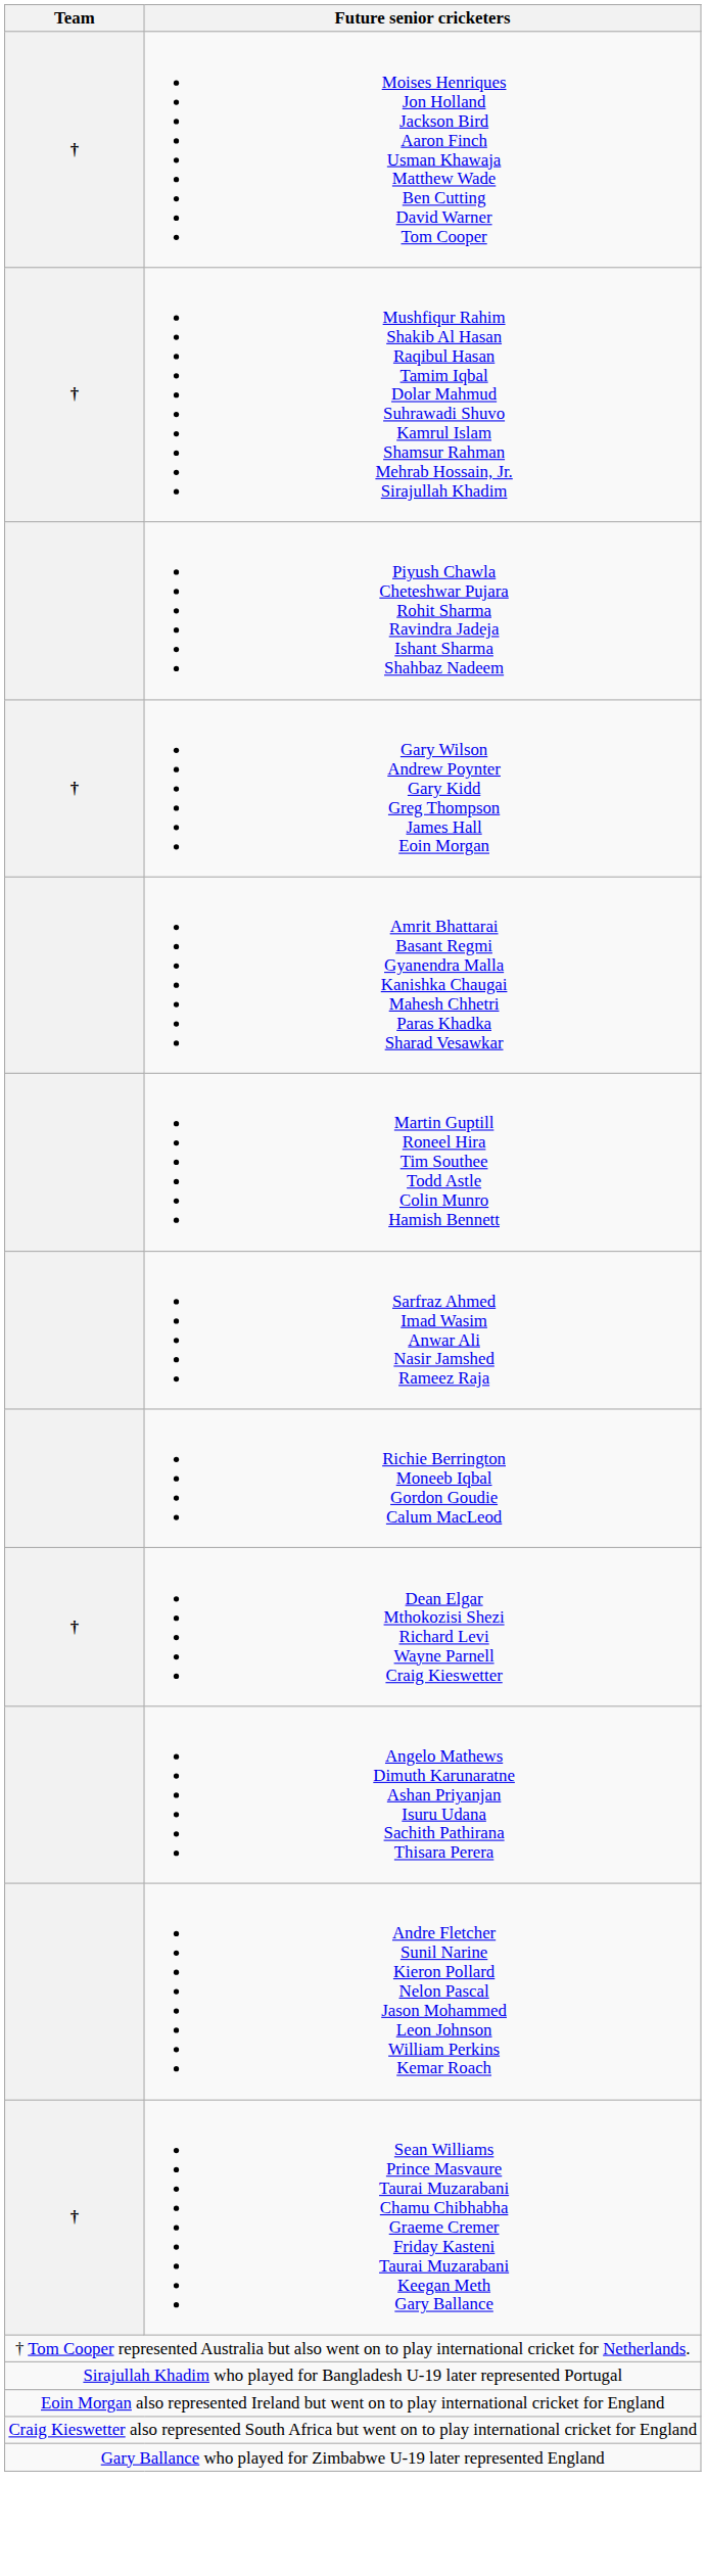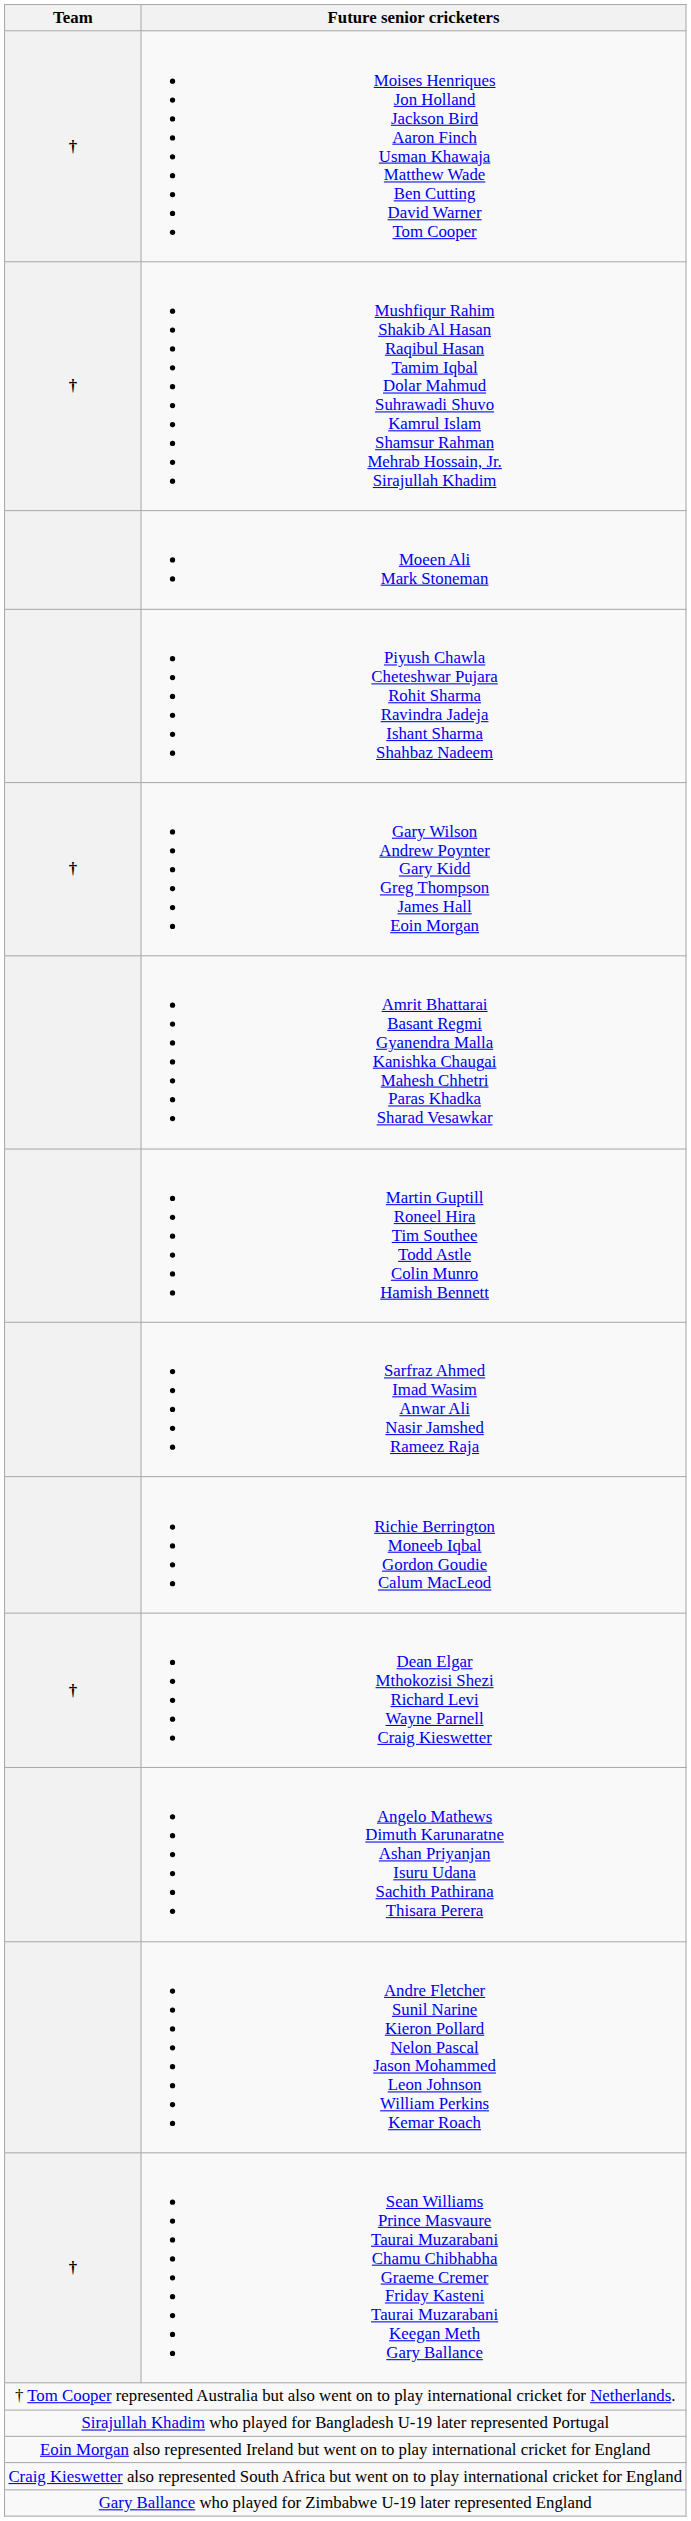 <table class="wikitable plainrowheaders" style="text-align:center;">
 <tr>
 <th scope="col">Team</th>
 <th scope="col">Future senior cricketers</th>
 </tr>
 <tr>
 <th>†</th>
 <td><br><ul><li><a href='#'>Moises Henriques</a></li><li><a href='#'>Jon Holland</a></li><li><a href='#'>Jackson Bird</a></li><li><a href='#'>Aaron Finch</a></li><li><a href='#'>Usman Khawaja</a></li><li><a href='#'>Matthew Wade</a></li><li><a href='#'>Ben Cutting</a></li><li><a href='#'>David Warner</a></li><li><a href='#'>Tom Cooper</a></li></ul></td>
 </tr>
 <tr>
 <th>†</th>
 <td><br><ul><li><a href='#'>Mushfiqur Rahim</a></li><li><a href='#'>Shakib Al Hasan</a></li><li><a href='#'>Raqibul Hasan</a></li><li><a href='#'>Tamim Iqbal</a></li><li><a href='#'>Dolar Mahmud</a></li><li><a href='#'>Suhrawadi Shuvo</a></li><li><a href='#'>Kamrul Islam</a></li><li><a href='#'>Shamsur Rahman</a></li><li><a href='#'>Mehrab Hossain, Jr.</a></li><li><a href='#'>Sirajullah Khadim</a></li></ul></td>
+</tr>
+<tr>
+<th></th>
+<td><br><ul><li><a href='#'>Moeen Ali</a></li><li><a href='#'>Mark Stoneman</a></li></ul></td>
 </tr>
 <tr>
 <th></th>
 <td><br><ul><li><a href='#'>Piyush Chawla</a></li><li><a href='#'>Cheteshwar Pujara</a></li><li><a href='#'>Rohit Sharma</a></li><li><a href='#'>Ravindra Jadeja</a></li><li><a href='#'>Ishant Sharma</a></li><li><a href='#'>Shahbaz Nadeem</a></li></ul></td>
 </tr>
 <tr>
 <th>†</th>
 <td><br><ul><li><a href='#'>Gary Wilson</a></li><li><a href='#'>Andrew Poynter</a></li><li><a href='#'>Gary Kidd</a></li><li><a href='#'>Greg Thompson</a></li><li><a href='#'>James Hall</a></li><li><a href='#'>Eoin Morgan</a></li></ul></td>
 </tr>
 <tr>
 <th></th>
 <td><br><ul><li><a href='#'>Amrit Bhattarai</a></li><li><a href='#'>Basant Regmi</a></li><li><a href='#'>Gyanendra Malla</a></li><li><a href='#'>Kanishka Chaugai</a></li><li><a href='#'>Mahesh Chhetri</a></li><li><a href='#'>Paras Khadka</a></li><li><a href='#'>Sharad Vesawkar</a></li></ul></td>
 </tr>
 <tr>
 <th></th>
 <td><br><ul><li><a href='#'>Martin Guptill</a></li><li><a href='#'>Roneel Hira</a></li><li><a href='#'>Tim Southee</a></li><li><a href='#'>Todd Astle</a></li><li><a href='#'>Colin Munro</a></li><li><a href='#'>Hamish Bennett</a></li></ul></td>
 </tr>
 <tr>
 <th></th>
 <td><br><ul><li><a href='#'>Sarfraz Ahmed</a></li><li><a href='#'>Imad Wasim</a></li><li><a href='#'>Anwar Ali</a></li><li><a href='#'>Nasir Jamshed</a></li><li><a href='#'>Rameez Raja</a></li></ul></td>
 </tr>
 <tr>
 <th></th>
 <td><br><ul><li><a href='#'>Richie Berrington</a></li><li><a href='#'>Moneeb Iqbal</a></li><li><a href='#'>Gordon Goudie</a></li><li><a href='#'>Calum MacLeod</a></li></ul></td>
 </tr>
 <tr>
 <th>†</th>
 <td><br><ul><li><a href='#'>Dean Elgar</a></li><li><a href='#'>Mthokozisi Shezi</a></li><li><a href='#'>Richard Levi</a></li><li><a href='#'>Wayne Parnell</a></li><li><a href='#'>Craig Kieswetter</a></li></ul></td>
 </tr>
 <tr>
 <th></th>
 <td><br><ul><li><a href='#'>Angelo Mathews</a></li><li><a href='#'>Dimuth Karunaratne</a></li><li><a href='#'>Ashan Priyanjan</a></li><li><a href='#'>Isuru Udana</a></li><li><a href='#'>Sachith Pathirana</a></li><li><a href='#'>Thisara Perera</a></li></ul></td>
 </tr>
 <tr>
 <th></th>
 <td><br><ul><li><a href='#'>Andre Fletcher</a></li><li><a href='#'>Sunil Narine</a></li><li><a href='#'>Kieron Pollard</a></li><li><a href='#'>Nelon Pascal</a></li><li><a href='#'>Jason Mohammed</a></li><li><a href='#'>Leon Johnson</a></li><li><a href='#'>William Perkins</a></li><li><a href='#'>Kemar Roach</a></li></ul></td>
 </tr>
 <tr>
 <th>†</th>
 <td><br><ul><li><a href='#'>Sean Williams</a></li><li><a href='#'>Prince Masvaure</a></li><li><a href='#'>Taurai Muzarabani</a></li><li><a href='#'>Chamu Chibhabha</a></li><li><a href='#'>Graeme Cremer</a></li><li><a href='#'>Friday Kasteni</a></li><li><a href='#'>Taurai Muzarabani</a></li><li><a href='#'>Keegan Meth</a></li><li><a href='#'>Gary Ballance</a></li></ul></td>
 </tr>
 <tr>
 <td colspan="2">† <a href='#'>Tom Cooper</a> represented Australia but also went on to play international cricket for <a href='#'>Netherlands</a>.</td>
 </tr>
 <tr>
 <td colspan="2"><a href='#'>Sirajullah Khadim</a> who played for Bangladesh U-19 later represented Portugal</td>
 </tr>
 <tr>
 <td colspan="2"><a href='#'>Eoin Morgan</a> also represented Ireland but went on to play international cricket for England</td>
 </tr>
 <tr>
 <td colspan="2"><a href='#'>Craig Kieswetter</a> also represented South Africa but went on to play international cricket for England</td>
 </tr>
 <tr>
 <td colspan="2"><a href='#'>Gary Ballance</a> who played for Zimbabwe U-19 later represented England</td>
 </tr>
 </table>
